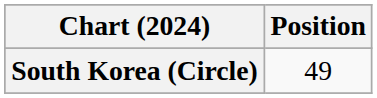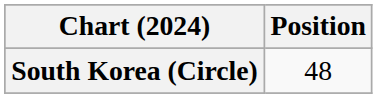 <table class="wikitable plainrowheaders" style="text-align:center">
 <tr>
 <th scope="col">Chart (2024)</th>
 <th scope="col">Position</th>
 </tr>
 <tr>
 <th scope="row">South Korea (Circle)</th>
-<td>49</td>
+<td>48</td>
 </tr>
 </table>
